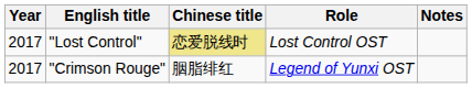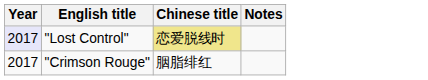 <table class="wikitable">
 <tr>
 <th>Year</th>
 <th>English title</th>
 <th>Chinese title</th>
-<th>Role</th>
 <th>Notes</th>
 </tr>
 <tr>
-<td>2017</td>
+<td style="background: lavender;">2017</td>
 <td>"Lost Control"</td>
 <td style="background: khaki;">恋爱脱线时</td>
-<td><em>Lost Control OST</em></td>
 <td></td>
 </tr>
 <tr>
 <td>2017</td>
 <td>"Crimson Rouge"</td>
 <td>胭脂绯红</td>
-<td><em><a href='#'>Legend of Yunxi</a> OST</em></td>
 <td></td>
 </tr>
 </table>
